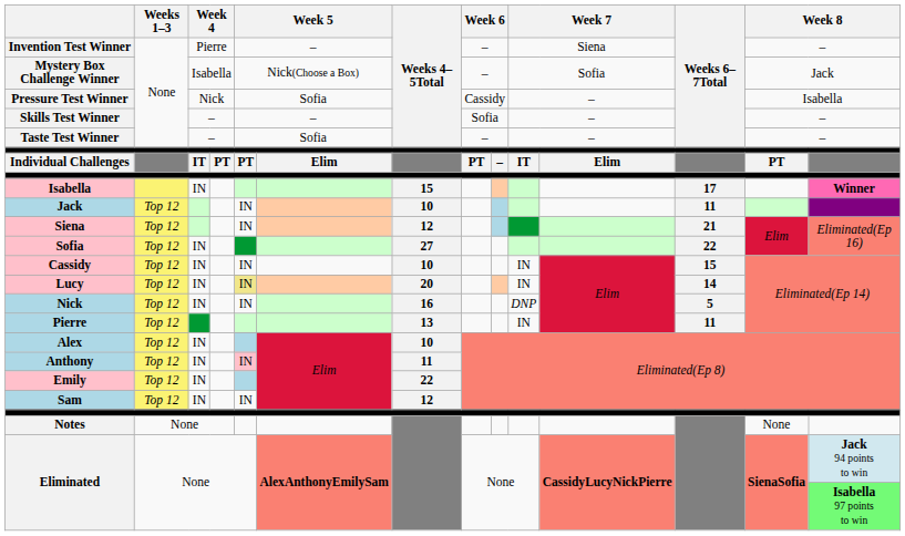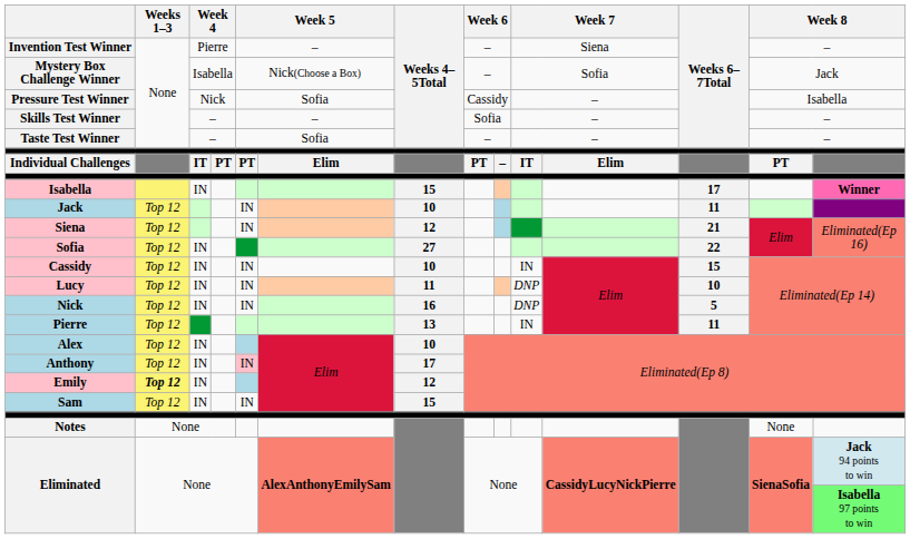 <table class="wikitable" style="text-align:center; width:80%; font-size:90%; line-height:15px">
 <tr>
 <th></th>
 <th>Weeks 1–3</th>
 <th colspan=2>Week 4</th>
 <th colspan=2>Week 5</th>
 <th rowspan=6>Weeks 4–5Total</th>
 <th colspan=2>Week 6</th>
 <th colspan=2>Week 7</th>
 <th rowspan=6>Weeks 6–7Total</th>
 <th colspan=2>Week 8</th>
 </tr>
 <tr>
 <th>Invention Test Winner</th>
 <td rowspan=5>None</td>
 <td colspan=2>Pierre</td>
 <td colspan=2>–</td>
 <td colspan=2>–</td>
 <td colspan=2>Siena</td>
 <td colspan=2>–</td>
 </tr>
 <tr>
 <th>Mystery Box Challenge Winner</th>
 <td colspan=2>Isabella</td>
 <td colspan=2>Nick<small>(Choose a Box)</small></td>
 <td colspan=2>–</td>
 <td colspan=2>Sofia</td>
 <td colspan=2>Jack</td>
 </tr>
 <tr>
 <th>Pressure Test Winner</th>
 <td colspan=2>Nick</td>
 <td colspan=2>Sofia</td>
 <td colspan=2>Cassidy</td>
 <td colspan=2>–</td>
 <td colspan=2>Isabella</td>
 </tr>
 <tr>
 <th>Skills Test Winner</th>
 <td colspan=2>–</td>
 <td colspan=2>–</td>
 <td colspan=2>Sofia</td>
 <td colspan=2>–</td>
 <td colspan=2>–</td>
 </tr>
 <tr>
 <th>Taste Test Winner</th>
 <td colspan=2>–</td>
 <td colspan=2>Sofia</td>
 <td colspan=2>–</td>
 <td colspan=2>–</td>
 <td colspan=2>–</td>
 </tr>
 <tr>
 <td bgcolor="black" colspan=14></td>
 </tr>
 <tr>
 <th>Individual Challenges</th>
 <td bgcolor="gray"></td>
 <th>IT</th>
 <th>PT</th>
 <th>PT</th>
 <th>Elim</th>
 <td bgcolor="gray"></td>
 <th>PT</th>
 <th>–</th>
 <th>IT</th>
 <th>Elim</th>
 <td bgcolor="gray"></td>
 <th>PT</th>
 <td bgcolor="gray"></td>
 </tr>
 <tr>
 <td bgcolor="black" colspan=14></td>
 </tr>
 <tr>
 <th style="background:pink">Isabella</th>
 <td bgcolor=#FBF373></td>
 <td>IN</td>
 <td></td>
 <td style="background:#CCFFCC;"></td>
 <td style="background:#CCFFCC;"></td>
 <th>15</th>
 <td></td>
 <td style="background:#FFCBA4;"></td>
 <td style="background:#CCFFCC;"></td>
 <td></td>
 <th>17</th>
 <td></td>
 <td bgcolor="hotpink"><strong>Winner</strong></td>
 </tr>
 <tr>
 <th style="background:lightblue">Jack</th>
 <td bgcolor=#FBF373><em>Top 12</em></td>
 <td style="background:#CCFFCC;"></td>
 <td></td>
 <td>IN</td>
 <td style="background:#FFCBA4;"></td>
 <th>10</th>
 <td></td>
 <td style="background:lightblue;"></td>
 <td style="background:#CCFFCC;"></td>
 <td></td>
 <th>11</th>
 <td style="background:#CCFFCC;"></td>
 <td style="background:PURPLE;"></td>
 </tr>
 <tr>
 <th style="background:pink">Siena</th>
 <td bgcolor=#FBF373><em>Top 12</em></td>
 <td style="background:#CCFFCC;"></td>
 <td></td>
 <td>IN</td>
 <td style="background:#FFCBA4;"></td>
 <th>12</th>
 <td></td>
 <td style="background:lightblue;"></td>
 <td style="background:#093;"><span> </span></td>
 <td style="background:#CCFFCC;"></td>
 <th>21</th>
 <td rowspan="2" bgcolor="crimson"><em>Elim</em></td>
 <td rowspan="2" bgcolor=#FA8072><em>Eliminated(Ep 16)</em></td>
 </tr>
 <tr>
 <th style="background:pink">Sofia</th>
 <td bgcolor=#FBF373><em>Top 12</em></td>
 <td>IN</td>
 <td></td>
 <td style="background:#093;"><span> </span></td>
 <td style="background:#CCFFCC;"></td>
 <th>27</th>
 <td></td>
 <td></td>
 <td style="background:#CCFFCC;"></td>
 <td style="background:#CCFFCC;"></td>
 <th>22</th>
 </tr>
 <tr>
 <th style="background:pink">Cassidy</th>
 <td bgcolor=#FBF373><em>Top 12</em></td>
 <td>IN</td>
 <td></td>
 <td>IN</td>
 <td></td>
 <th>10</th>
 <td></td>
 <td></td>
 <td>IN</td>
 <td rowspan="4" bgcolor="crimson"><em>Elim</em></td>
 <th>15</th>
 <td rowspan="4" bgcolor=#FA8072 colspan=2><em>Eliminated(Ep 14)</em></td>
 </tr>
 <tr>
 <th style="background:pink">Lucy</th>
 <td bgcolor=#FBF373><em>Top 12</em></td>
 <td>IN</td>
 <td></td>
-<td style="background: khaki;">IN</td>
+<td>IN</td>
 <td style="background:#FFCBA4;"></td>
-<th>20</th>
+<th>11</th>
 <td></td>
 <td style="background:#FFCBA4;"></td>
-<td>IN</td>
-<th>14</th>
+<td><em>DNP</em></td>
+<th>10</th>
 </tr>
 <tr>
 <th style="background:lightblue">Nick</th>
 <td bgcolor=#FBF373><em>Top 12</em></td>
 <td>IN</td>
 <td></td>
 <td>IN</td>
 <td style="background:#CCFFCC;"></td>
 <th>16</th>
 <td></td>
 <td></td>
 <td><em>DNP</em></td>
 <th>5</th>
 </tr>
 <tr>
 <th style="background:lightblue">Pierre</th>
 <td bgcolor=#FBF373><em>Top 12</em></td>
 <td style="background:#093;"><span> </span></td>
 <td></td>
 <td style="background:#CCFFCC;"></td>
 <td style="background:#CCFFCC;"></td>
 <th>13</th>
 <td></td>
 <td></td>
 <td>IN</td>
 <th>11</th>
 </tr>
 <tr>
 <th style="background:lightblue">Alex</th>
 <td bgcolor=#FBF373><em>Top 12</em></td>
 <td>IN</td>
 <td></td>
 <td style="background:lightblue;"></td>
 <td rowspan="4" bgcolor="crimson"><em>Elim</em></td>
 <th>10</th>
 <td rowspan="4" bgcolor=#FA8072 colspan=7><em>Eliminated(Ep 8)</em></td>
 </tr>
 <tr>
 <th style="background:lightblue">Anthony</th>
 <td bgcolor=#FBF373><em>Top 12</em></td>
 <td>IN</td>
 <td></td>
 <td style="background: pink;">IN</td>
-<th>11</th>
+<th>17</th>
 </tr>
 <tr>
 <th style="background:pink">Emily</th>
-<td bgcolor=#FBF373><em>Top 12</em></td>
+<td bgcolor=#FBF373><strong><em>Top 12</em></strong></td>
 <td>IN</td>
 <td></td>
 <td style="background:lightblue;"></td>
-<th>22</th>
+<th>12</th>
 </tr>
 <tr>
 <th style="background:lightblue">Sam</th>
 <td bgcolor=#FBF373><em>Top 12</em></td>
 <td>IN</td>
 <td></td>
 <td>IN</td>
-<th>12</th>
+<th>15</th>
 </tr>
 <tr>
 <td bgcolor="black" colspan=20></td>
 </tr>
 <tr>
 <th>Notes</th>
 <td colspan=3>None</td>
 <td><br></td>
 <td></td>
 <td bgcolor="gray" rowspan=3></td>
 <td></td>
 <td></td>
 <td></td>
 <td></td>
 <td bgcolor="gray" rowspan=3></td>
 <td>None</td>
 <td></td>
 </tr>
 <tr>
 <th rowspan=2>Eliminated</th>
 <td colspan=4 rowspan=2>None</td>
 <td bgcolor=#FA8072 rowspan=2><strong>Alex</strong><strong>Anthony</strong><strong>Emily</strong><strong>Sam</strong></td>
 <td colspan=3 rowspan=2>None</td>
 <td bgcolor=#FA8072 rowspan=2><strong>Cassidy</strong><strong>Lucy</strong><strong>Nick</strong><strong>Pierre</strong></td>
 <td bgcolor=#FA8072 rowspan=2><strong>Siena</strong><strong>Sofia</strong></td>
 <td bgcolor="#D1E8EF"><strong>Jack</strong><br><small>94 points<br>to win</small></td>
 </tr>
 <tr>
 <td bgcolor="#73FB76"><strong>Isabella</strong><br><small>97 points<br>to win</small></td>
 </tr>
 </table>
